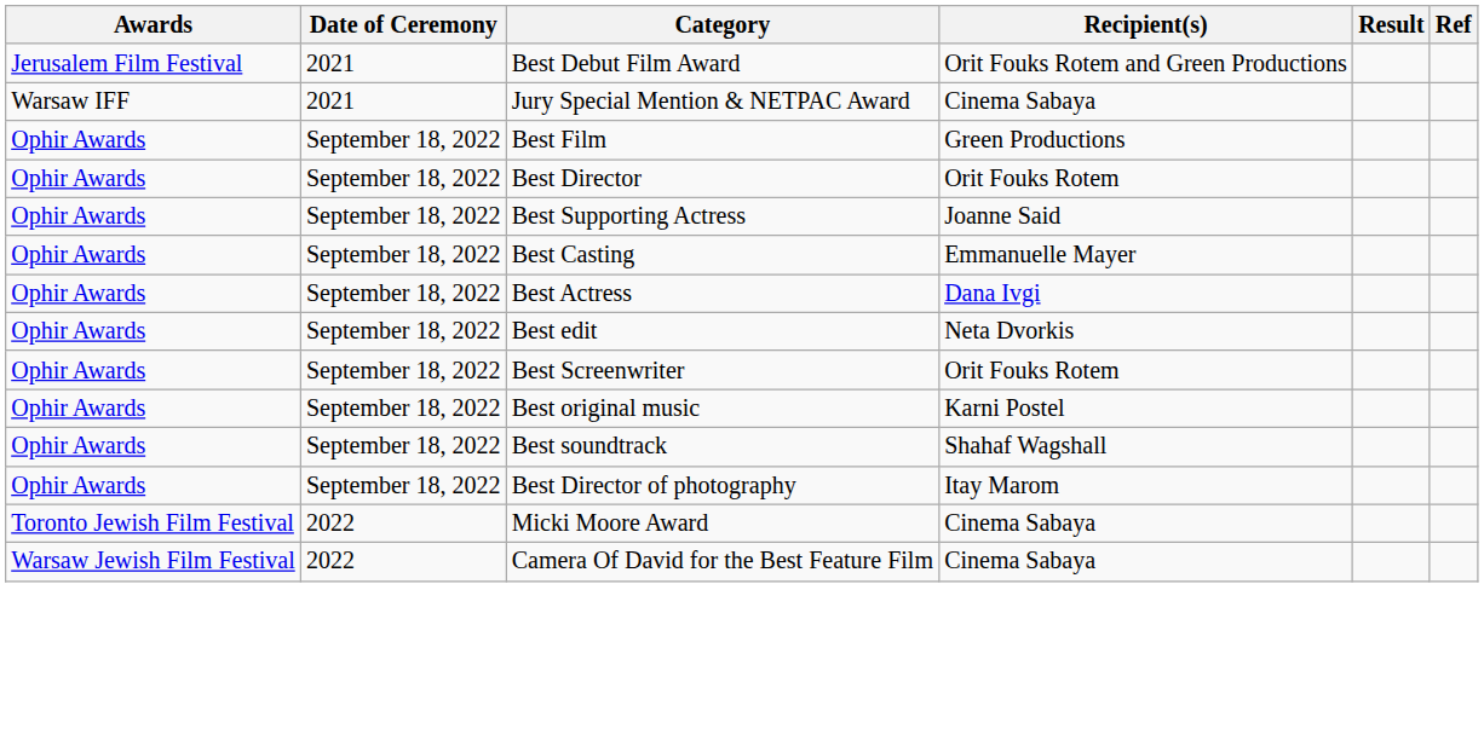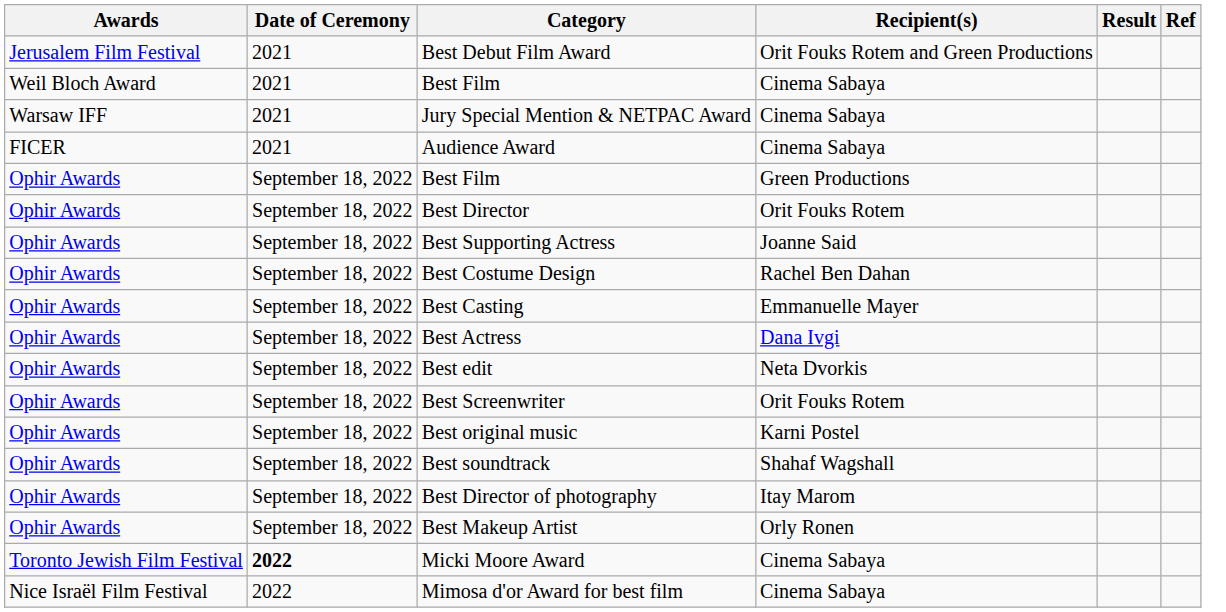 <table class="wikitable">
 <tr>
 <th>Awards</th>
 <th>Date of Ceremony</th>
 <th>Category</th>
 <th>Recipient(s)</th>
 <th>Result</th>
 <th>Ref</th>
 </tr>
 <tr>
 <td><a href='#'>Jerusalem Film Festival</a></td>
 <td>2021</td>
 <td>Best Debut Film Award</td>
 <td>Orit Fouks Rotem and Green Productions</td>
 <td></td>
 <td></td>
 </tr>
 <tr>
+<td>Weil Bloch Award</td>
+<td>2021</td>
+<td>Best Film</td>
+<td>Cinema Sabaya</td>
+<td></td>
+<td></td>
+</tr>
+<tr>
 <td>Warsaw IFF</td>
 <td>2021</td>
 <td>Jury Special Mention & NETPAC Award</td>
+<td>Cinema Sabaya</td>
+<td></td>
+<td></td>
+</tr>
+<tr>
+<td>FICER</td>
+<td>2021</td>
+<td>Audience Award</td>
 <td>Cinema Sabaya</td>
 <td></td>
 <td></td>
 </tr>
 <tr>
 <td><a href='#'>Ophir Awards</a></td>
 <td>September 18, 2022</td>
 <td>Best Film</td>
 <td>Green Productions</td>
 <td></td>
 <td></td>
 </tr>
 <tr>
 <td><a href='#'>Ophir Awards</a></td>
 <td>September 18, 2022</td>
 <td>Best Director</td>
 <td>Orit Fouks Rotem</td>
 <td></td>
 <td></td>
 </tr>
 <tr>
 <td><a href='#'>Ophir Awards</a></td>
 <td>September 18, 2022</td>
 <td>Best Supporting Actress</td>
 <td>Joanne Said</td>
+<td></td>
+<td></td>
+</tr>
+<tr>
+<td><a href='#'>Ophir Awards</a></td>
+<td>September 18, 2022</td>
+<td>Best Costume Design</td>
+<td>Rachel Ben Dahan</td>
 <td></td>
 <td></td>
 </tr>
 <tr>
 <td><a href='#'>Ophir Awards</a></td>
 <td>September 18, 2022</td>
 <td>Best Casting</td>
 <td>Emmanuelle Mayer</td>
 <td></td>
 <td></td>
 </tr>
 <tr>
 <td><a href='#'>Ophir Awards</a></td>
 <td>September 18, 2022</td>
 <td>Best Actress</td>
 <td><a href='#'>Dana Ivgi</a></td>
 <td></td>
 <td></td>
 </tr>
 <tr>
 <td><a href='#'>Ophir Awards</a></td>
 <td>September 18, 2022</td>
 <td>Best edit</td>
 <td>Neta Dvorkis</td>
 <td></td>
 <td></td>
 </tr>
 <tr>
 <td><a href='#'>Ophir Awards</a></td>
 <td>September 18, 2022</td>
 <td>Best Screenwriter</td>
 <td>Orit Fouks Rotem</td>
 <td></td>
 <td></td>
 </tr>
 <tr>
 <td><a href='#'>Ophir Awards</a></td>
 <td>September 18, 2022</td>
 <td>Best original music</td>
 <td>Karni Postel</td>
 <td></td>
 <td></td>
 </tr>
 <tr>
 <td><a href='#'>Ophir Awards</a></td>
 <td>September 18, 2022</td>
 <td>Best soundtrack</td>
 <td>Shahaf Wagshall</td>
 <td></td>
 <td></td>
 </tr>
 <tr>
 <td><a href='#'>Ophir Awards</a></td>
 <td>September 18, 2022</td>
 <td>Best Director of photography</td>
 <td>Itay Marom</td>
 <td></td>
 <td></td>
 </tr>
 <tr>
+<td><a href='#'>Ophir Awards</a></td>
+<td>September 18, 2022</td>
+<td>Best Makeup Artist</td>
+<td>Orly Ronen</td>
+<td></td>
+<td></td>
+</tr>
+<tr>
 <td><a href='#'>Toronto Jewish Film Festival</a></td>
-<td>2022</td>
+<td><strong>2022</strong></td>
 <td>Micki Moore Award</td>
 <td>Cinema Sabaya</td>
 <td></td>
 <td></td>
 </tr>
 <tr>
-<td><a href='#'>Warsaw Jewish Film Festival</a></td>
+<td>Nice Israël Film Festival</td>
 <td>2022</td>
-<td>Camera Of David for the Best Feature Film</td>
+<td>Mimosa d'or Award for best film</td>
 <td>Cinema Sabaya</td>
 <td></td>
 <td></td>
 </tr>
 </table>
